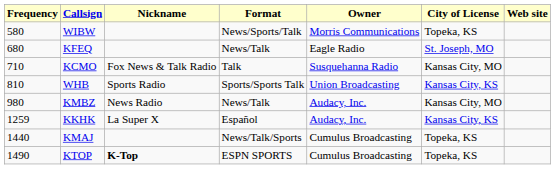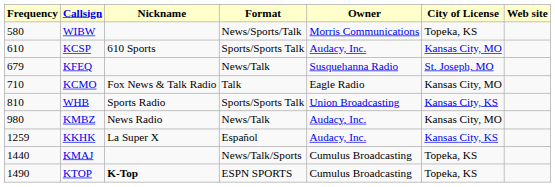 <table class="wikitable" border="1">
 <tr>
 <th style="background:#ffffcc;"><strong>Frequency</strong></th>
 <th style="background:#ffffcc;"><strong><a href='#'>Callsign</a></strong></th>
 <th style="background:#ffffcc;"><strong>Nickname</strong></th>
 <th style="background:#ffffcc;"><strong>Format</strong></th>
 <th style="background:#ffffcc;"><strong>Owner</strong></th>
 <th style="background:#ffffcc;"><strong>City of License</strong></th>
 <th style="background:#ffffcc;"><strong>Web site</strong></th>
 </tr>
 <tr>
 <td>580</td>
 <td><a href='#'>WIBW</a></td>
 <td></td>
 <td>News/Sports/Talk</td>
 <td><a href='#'>Morris Communications</a></td>
 <td>Topeka, KS</td>
 <td></td>
 </tr>
 <tr>
-<td>680</td>
+<td>610</td>
+<td><a href='#'>KCSP</a></td>
+<td>610 Sports</td>
+<td>Sports/Sports Talk</td>
+<td><a href='#'>Audacy, Inc.</a></td>
+<td><a href='#'>Kansas City, MO</a></td>
+<td></td>
+</tr>
+<tr>
+<td>679</td>
 <td><a href='#'>KFEQ</a></td>
 <td></td>
 <td>News/Talk</td>
-<td>Eagle Radio</td>
+<td><a href='#'>Susquehanna Radio</a></td>
 <td><a href='#'>St. Joseph, MO</a></td>
 <td></td>
 </tr>
 <tr>
 <td>710</td>
 <td><a href='#'>KCMO</a></td>
 <td>Fox News & Talk Radio</td>
 <td>Talk</td>
-<td><a href='#'>Susquehanna Radio</a></td>
+<td>Eagle Radio</td>
 <td>Kansas City, MO</td>
 <td></td>
 </tr>
 <tr>
 <td>810</td>
 <td><a href='#'>WHB</a></td>
 <td>Sports Radio</td>
 <td>Sports/Sports Talk</td>
 <td><a href='#'>Union Broadcasting</a></td>
 <td><a href='#'>Kansas City, KS</a></td>
 <td></td>
 </tr>
 <tr>
 <td>980</td>
 <td><a href='#'>KMBZ</a></td>
 <td>News Radio</td>
 <td>News/Talk</td>
 <td><a href='#'>Audacy, Inc.</a></td>
 <td>Kansas City, MO</td>
 <td></td>
 </tr>
 <tr>
 <td>1259</td>
 <td><a href='#'>KKHK</a></td>
 <td>La Super X</td>
 <td>Español</td>
 <td><a href='#'>Audacy, Inc.</a></td>
 <td><a href='#'>Kansas City, KS</a></td>
 <td></td>
 </tr>
 <tr>
 <td>1440</td>
 <td><a href='#'>KMAJ</a></td>
 <td></td>
 <td>News/Talk/Sports</td>
 <td>Cumulus Broadcasting</td>
 <td>Topeka, KS</td>
 <td></td>
 </tr>
 <tr>
 <td>1490</td>
 <td><a href='#'>KTOP</a></td>
 <td><strong>K-Top</strong></td>
 <td>ESPN SPORTS</td>
 <td>Cumulus Broadcasting</td>
 <td>Topeka, KS</td>
 <td></td>
 </tr>
 </table>
